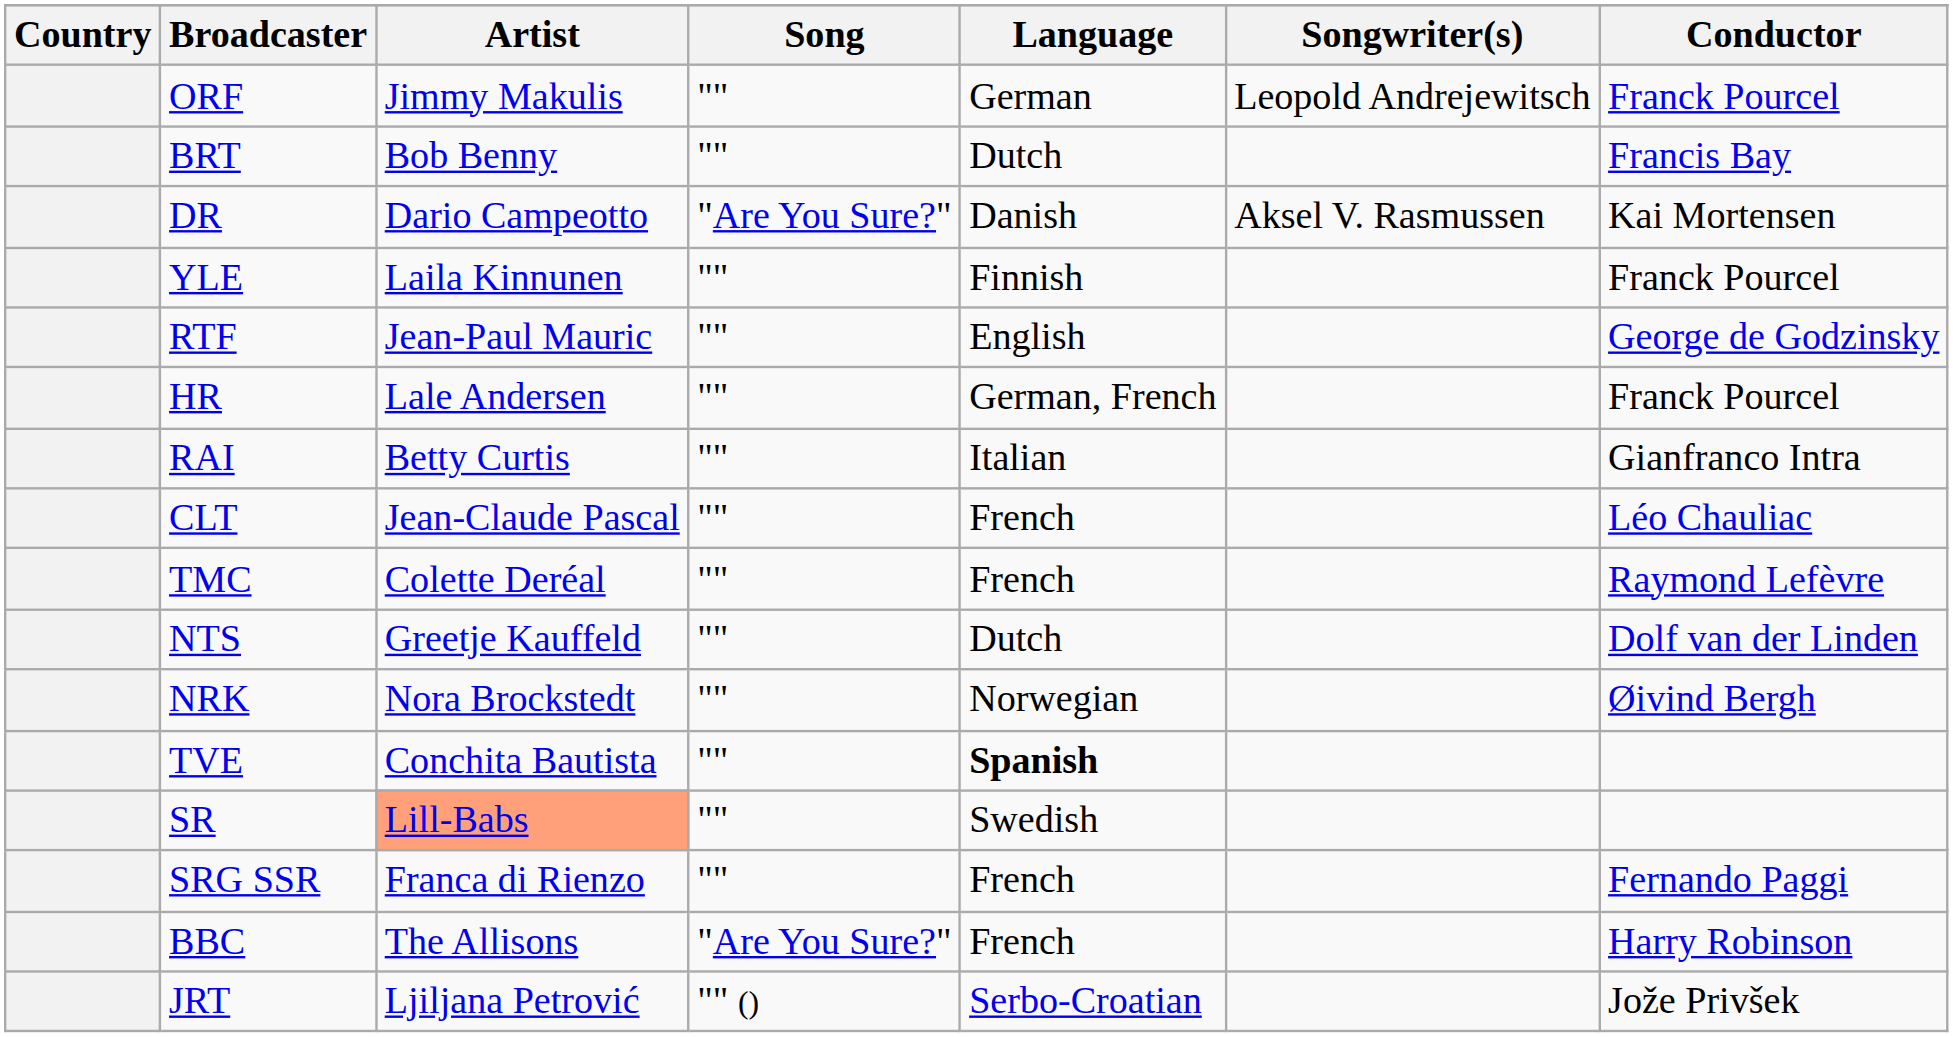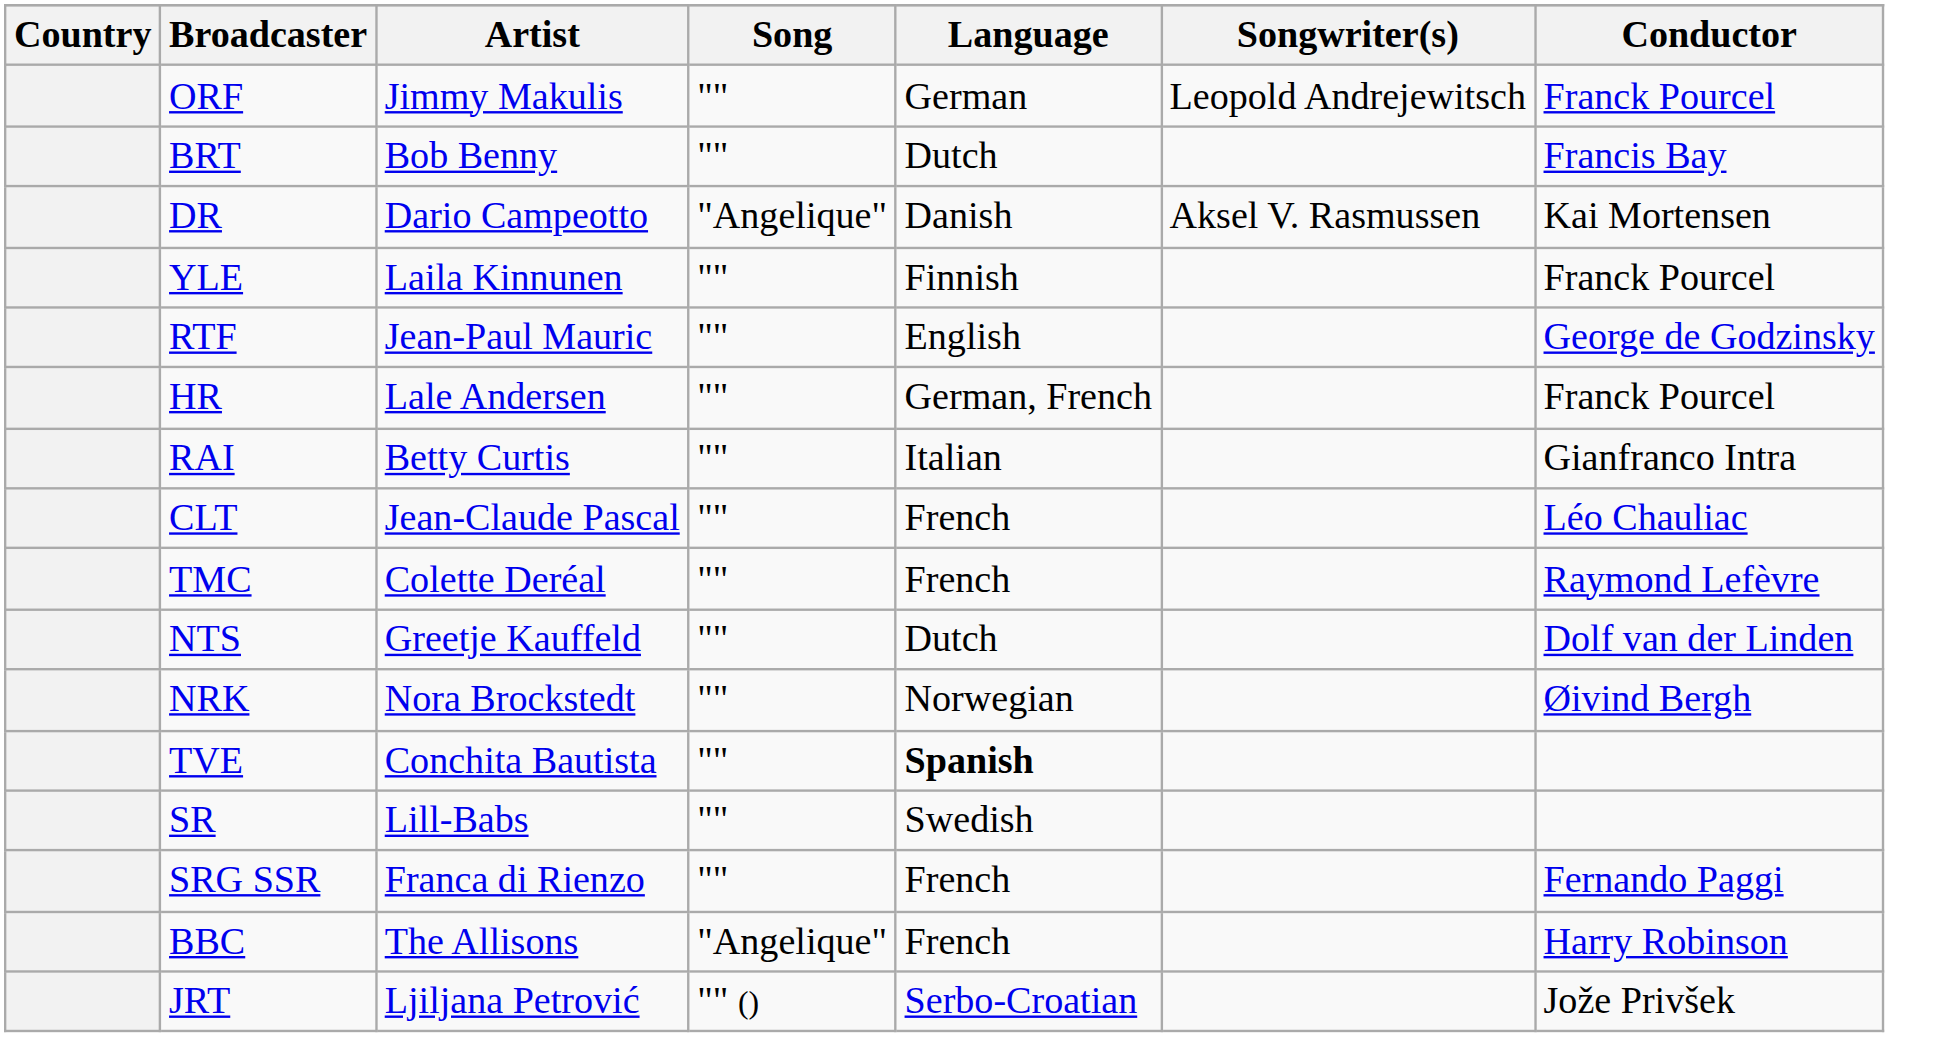 <table class="wikitable plainrowheaders">
 <tr>
 </tr>
 <tr>
 <th scope="col">Country</th>
 <th scope="col">Broadcaster</th>
 <th scope="col">Artist</th>
 <th scope="col">Song</th>
 <th scope="col">Language</th>
 <th scope="col">Songwriter(s)</th>
 <th scope="col">Conductor</th>
 </tr>
 <tr>
 <th scope="row"></th>
 <td><a href='#'>ORF</a></td>
 <td><a href='#'>Jimmy Makulis</a></td>
 <td>""</td>
 <td>German</td>
 <td>Leopold Andrejewitsch</td>
 <td><a href='#'>Franck Pourcel</a></td>
 </tr>
 <tr>
 <th scope="row"></th>
 <td><a href='#'>BRT</a></td>
 <td><a href='#'>Bob Benny</a></td>
 <td>""</td>
 <td>Dutch</td>
 <td></td>
 <td><a href='#'>Francis Bay</a></td>
 </tr>
 <tr>
 <th scope="row"></th>
 <td><a href='#'>DR</a></td>
 <td><a href='#'>Dario Campeotto</a></td>
-<td>"<a href='#'>Are You Sure?</a>"</td>
+<td>"Angelique"</td>
 <td>Danish</td>
 <td>Aksel V. Rasmussen</td>
 <td>Kai Mortensen</td>
 </tr>
 <tr>
 <th scope="row"></th>
 <td><a href='#'>YLE</a></td>
 <td><a href='#'>Laila Kinnunen</a></td>
 <td>""</td>
 <td>Finnish</td>
 <td></td>
 <td>Franck Pourcel</td>
 </tr>
 <tr>
 <th scope="row"></th>
 <td><a href='#'>RTF</a></td>
 <td><a href='#'>Jean-Paul Mauric</a></td>
 <td>""</td>
 <td>English</td>
 <td></td>
 <td><a href='#'>George de Godzinsky</a></td>
 </tr>
 <tr>
 <th scope="row"></th>
 <td><a href='#'>HR</a></td>
 <td><a href='#'>Lale Andersen</a></td>
 <td>""</td>
 <td>German, French</td>
 <td></td>
 <td>Franck Pourcel</td>
 </tr>
 <tr>
 <th scope="row"></th>
 <td><a href='#'>RAI</a></td>
 <td><a href='#'>Betty Curtis</a></td>
 <td>""</td>
 <td>Italian</td>
 <td></td>
 <td>Gianfranco Intra</td>
 </tr>
 <tr>
 <th scope="row"></th>
 <td><a href='#'>CLT</a></td>
 <td><a href='#'>Jean-Claude Pascal</a></td>
 <td>""</td>
 <td>French</td>
 <td></td>
 <td><a href='#'>Léo Chauliac</a></td>
 </tr>
 <tr>
 <th scope="row"></th>
 <td><a href='#'>TMC</a></td>
 <td><a href='#'>Colette Deréal</a></td>
 <td>""</td>
 <td>French</td>
 <td></td>
 <td><a href='#'>Raymond Lefèvre</a></td>
 </tr>
 <tr>
 <th scope="row"></th>
 <td><a href='#'>NTS</a></td>
 <td><a href='#'>Greetje Kauffeld</a></td>
 <td>""</td>
 <td>Dutch</td>
 <td></td>
 <td><a href='#'>Dolf van der Linden</a></td>
 </tr>
 <tr>
 <th scope="row"></th>
 <td><a href='#'>NRK</a></td>
 <td><a href='#'>Nora Brockstedt</a></td>
 <td>""</td>
 <td>Norwegian</td>
 <td></td>
 <td><a href='#'>Øivind Bergh</a></td>
 </tr>
 <tr>
 <th scope="row"></th>
 <td><a href='#'>TVE</a></td>
 <td><a href='#'>Conchita Bautista</a></td>
 <td>""</td>
 <td><strong>Spanish</strong></td>
 <td></td>
 <td></td>
 </tr>
 <tr>
 <th scope="row"></th>
 <td><a href='#'>SR</a></td>
-<td style="background: lightsalmon;"><a href='#'>Lill-Babs</a></td>
+<td><a href='#'>Lill-Babs</a></td>
 <td>""</td>
 <td>Swedish</td>
 <td></td>
 <td></td>
 </tr>
 <tr>
 <th scope="row"></th>
 <td><a href='#'>SRG SSR</a></td>
 <td><a href='#'>Franca di Rienzo</a></td>
 <td>""</td>
 <td>French</td>
 <td></td>
 <td><a href='#'>Fernando Paggi</a></td>
 </tr>
 <tr>
 <th scope="row"></th>
 <td><a href='#'>BBC</a></td>
 <td><a href='#'>The Allisons</a></td>
-<td>"<a href='#'>Are You Sure?</a>"</td>
+<td>"Angelique"</td>
 <td>French</td>
 <td></td>
 <td><a href='#'>Harry Robinson</a></td>
 </tr>
 <tr>
 <th scope="row"></th>
 <td><a href='#'>JRT</a></td>
 <td><a href='#'>Ljiljana Petrović</a></td>
 <td>"" <small>()</small></td>
 <td><a href='#'>Serbo-Croatian</a></td>
 <td></td>
 <td>Jože Privšek</td>
 </tr>
 </table>
